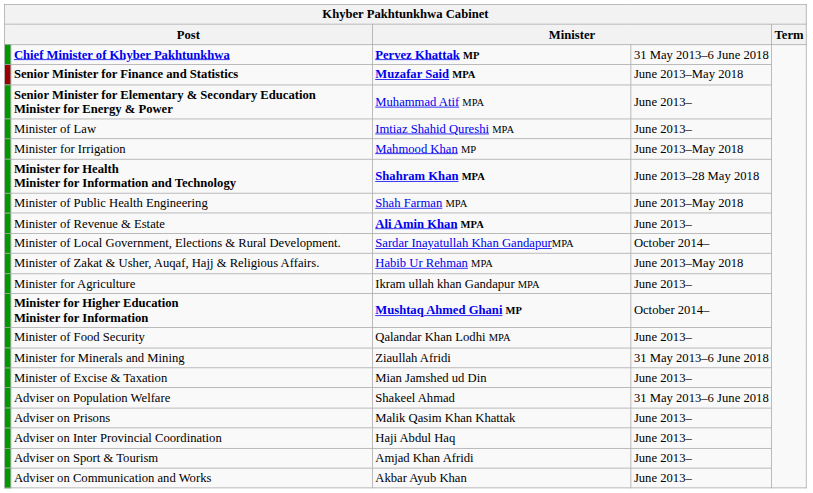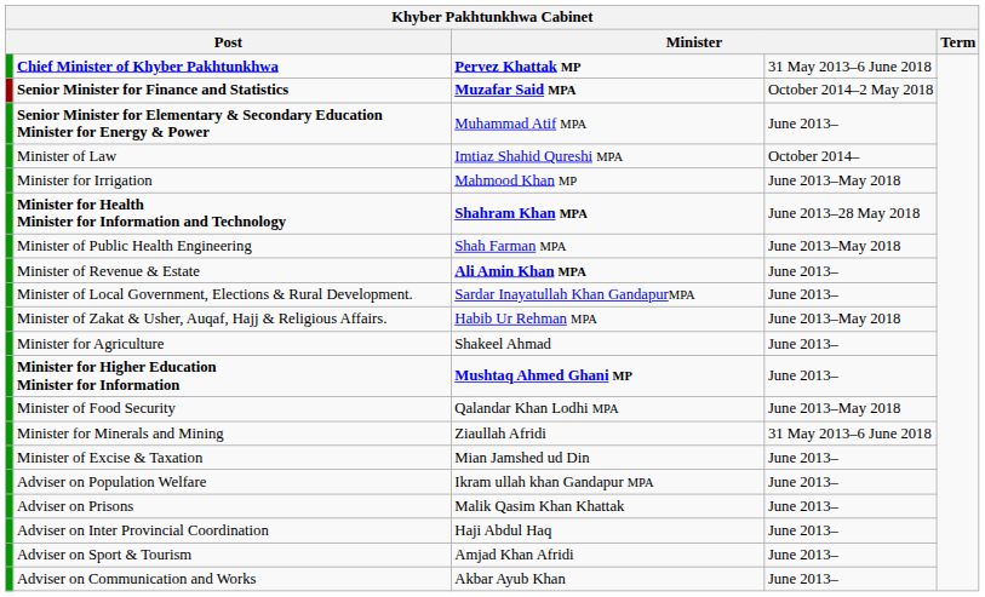 <table class="wikitable">
 <tr>
 <th colspan=6>Khyber Pakhtunkhwa Cabinet</th>
 </tr>
 <tr>
 <th colspan=2>Post</th>
 <th colspan=2>Minister</th>
 <th>Term</th>
 </tr>
 <tr>
 <td style="width:1px;; background:#090;"></td>
 <td width=450><strong><a href='#'>Chief Minister of Khyber Pakhtunkhwa</a></strong></td>
 <td width=320><strong><a href='#'>Pervez Khattak</a> <small>MP</small></strong></td>
 <td>31 May 2013–6 June 2018</td>
 </tr>
 <tr>
 <td style="width:1px;; background:#900;"></td>
 <td><strong>Senior Minister for Finance and Statistics</strong></td>
 <td><strong><a href='#'>Muzafar Said</a> <small>MPA</small></strong></td>
-<td>June 2013–May 2018</td>
+<td>October 2014–2 May 2018</td>
 </tr>
 <tr>
 <td style="width:1px;; background:#090;"></td>
 <td><strong>Senior Minister for Elementary & Secondary Education <br>Minister for Energy & Power</strong></td>
 <td><a href='#'>Muhammad Atif</a> <small>MPA</small></td>
 <td>June 2013–</td>
 </tr>
 <tr>
 <td style="width:1px;; background:#090;"></td>
 <td>Minister of Law</td>
 <td><a href='#'>Imtiaz Shahid Qureshi</a> <small>MPA</small></td>
-<td>June 2013–</td>
+<td>October 2014–</td>
 </tr>
 <tr>
 <td style="width:1px;; background:#090;"></td>
 <td>Minister for Irrigation</td>
 <td><a href='#'>Mahmood Khan</a> <small>MP</small></td>
 <td>June 2013–May 2018</td>
 </tr>
 <tr>
 <td style="width:1px;; background:#090;"></td>
 <td><strong>Minister for Health</strong> <br> <strong>Minister for Information and Technology</strong></td>
 <td width=320><strong><a href='#'>Shahram Khan</a> <small>MPA</small></strong></td>
 <td>June 2013–28 May 2018</td>
 </tr>
 <tr>
 <td style="width:1px;; background:#090;"></td>
 <td>Minister of Public Health Engineering</td>
 <td><a href='#'>Shah Farman</a> <small>MPA</small></td>
 <td>June 2013–May 2018</td>
 </tr>
 <tr>
 <td style="width:1px;; background:#090;"></td>
 <td>Minister of Revenue & Estate</td>
 <td><strong><a href='#'>Ali Amin Khan</a> <small>MPA</small></strong></td>
 <td>June 2013–</td>
 </tr>
 <tr>
 <td style="width:1px;; background:#090;"></td>
 <td>Minister of Local Government, Elections & Rural Development.</td>
 <td><a href='#'>Sardar Inayatullah Khan Gandapur</a><small>MPA</small></td>
-<td>October 2014–</td>
+<td>June 2013–</td>
 </tr>
 <tr>
 <td style="width:1px;; background:#090;"></td>
 <td style="width:450px;">Minister of Zakat & Usher, Auqaf, Hajj & Religious Affairs.</td>
 <td><a href='#'>Habib Ur Rehman</a>  <small>MPA</small></td>
 <td>June 2013–May 2018</td>
 </tr>
 <tr>
 <td style="width:1px;; background:#090;"></td>
 <td style="width:450px;">Minister for Agriculture</td>
-<td>Ikram ullah khan Gandapur <small>MPA</small></td>
+<td>Shakeel Ahmad</td>
 <td>June 2013–</td>
 </tr>
 <tr>
 <td style="width:1px;; background:#090;"></td>
 <td style="width:450px;"><strong>Minister for Higher Education<br>Minister for Information</strong></td>
 <td><strong><a href='#'>Mushtaq Ahmed Ghani</a> <small>MP</small></strong></td>
-<td>October 2014–</td>
+<td>June 2013–</td>
 </tr>
 <tr>
 <td style="width:1px;; background:#090;"></td>
 <td style="width:450px;">Minister of Food Security</td>
 <td>Qalandar Khan Lodhi <small>MPA</small></td>
-<td>June 2013–</td>
+<td>June 2013–May 2018</td>
 </tr>
 <tr>
 <td style="width:1px;; background:#090;"></td>
 <td style="width:450px;">Minister for Minerals and Mining</td>
 <td>Ziaullah Afridi</td>
 <td>31 May 2013–6 June 2018</td>
 </tr>
 <tr>
 <td style="width:1px;; background:#090;"></td>
 <td style="width:450px;">Minister of Excise & Taxation</td>
 <td>Mian Jamshed ud Din</td>
 <td>June 2013–</td>
 </tr>
 <tr>
 <td style="width:1px;; background:#090;"></td>
 <td style="width:450px;">Adviser on Population Welfare</td>
-<td>Shakeel Ahmad</td>
-<td>31 May 2013–6 June 2018</td>
+<td>Ikram ullah khan Gandapur <small>MPA</small></td>
+<td>June 2013–</td>
 </tr>
 <tr>
 <td style="width:1px;; background:#090;"></td>
 <td style="width:450px;">Adviser on Prisons</td>
 <td>Malik Qasim Khan Khattak</td>
 <td>June 2013–</td>
 </tr>
 <tr>
 <td style="width:1px;; background:#090;"></td>
 <td style="width:450px;">Adviser on Inter Provincial Coordination</td>
 <td>Haji Abdul Haq</td>
 <td>June 2013–</td>
 </tr>
 <tr>
 <td style="width:1px;; background:#090;"></td>
 <td style="width:450px;">Adviser on Sport & Tourism</td>
 <td>Amjad Khan Afridi</td>
 <td>June 2013–</td>
 </tr>
 <tr>
 <td style="width:1px;; background:#090;"></td>
 <td style="width:450px;">Adviser on Communication and Works</td>
 <td>Akbar Ayub Khan</td>
 <td>June 2013–</td>
 </tr>
 </table>
